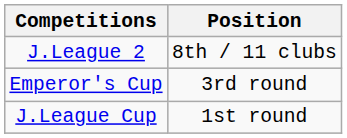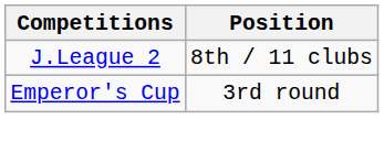 <table class="wikitable" style="text-align:center;">
 <tr>
 <th>Competitions</th>
 <th>Position</th>
 </tr>
 <tr>
 <td><a href='#'>J.League 2</a></td>
 <td>8th / 11 clubs</td>
 </tr>
 <tr>
 <td><a href='#'>Emperor's Cup</a></td>
 <td>3rd round</td>
 </tr>
-<tr>
-<td><a href='#'>J.League Cup</a></td>
-<td>1st round</td>
-</tr>
 </table>
